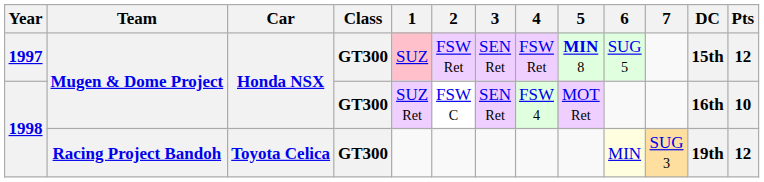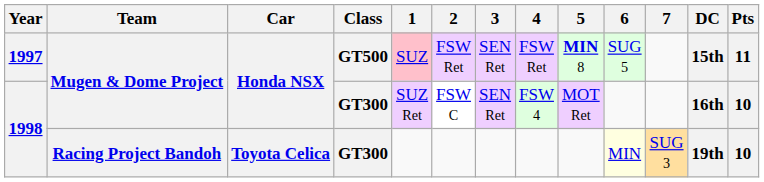 <table class="wikitable" style="text-align:center; font-size:90%">
 <tr>
 <th>Year</th>
 <th>Team</th>
 <th>Car</th>
 <th>Class</th>
 <th>1</th>
 <th>2</th>
 <th>3</th>
 <th>4</th>
 <th>5</th>
 <th>6</th>
 <th>7</th>
 <th>DC</th>
 <th>Pts</th>
 </tr>
 <tr>
 <th><a href='#'>1997</a></th>
 <th rowspan="2"><a href='#'>Mugen & Dome Project</a></th>
 <th rowspan="2"><a href='#'>Honda NSX</a></th>
-<th>GT300</th>
+<th>GT500</th>
 <td style="background: pink;"><a href='#'>SUZ</a></td>
 <td bgcolor="#EFCFFF"><a href='#'>FSW</a><br><small>Ret</small></td>
 <td bgcolor="#EFCFFF"><a href='#'>SEN</a><br><small>Ret</small></td>
 <td bgcolor="#EFCFFF"><a href='#'>FSW</a><br><small>Ret</small></td>
 <td bgcolor="#DFFFDF"><strong><a href='#'>MIN</a></strong><br><small>8</small></td>
 <td bgcolor="#DFFFDF"><a href='#'>SUG</a><br><small>5</small></td>
 <td></td>
 <th>15th</th>
-<th>12</th>
+<th>11</th>
 </tr>
 <tr>
 <th rowspan="2"><a href='#'>1998</a></th>
 <th>GT300</th>
 <td bgcolor="#EFCFFF"><a href='#'>SUZ</a><br><small>Ret</small></td>
 <td bgcolor="#FFFFFF"><a href='#'>FSW</a><br><small>C</small></td>
 <td bgcolor="#EFCFFF"><a href='#'>SEN</a><br><small>Ret</small></td>
 <td bgcolor="#DFFFDF"><a href='#'>FSW</a><br><small>4</small></td>
 <td bgcolor="#EFCFFF"><a href='#'>MOT</a><br><small>Ret</small></td>
 <td></td>
 <td></td>
 <th>16th</th>
 <th>10</th>
 </tr>
 <tr>
 <th><a href='#'>Racing Project Bandoh</a></th>
 <th><a href='#'>Toyota Celica</a></th>
 <th>GT300</th>
 <td></td>
 <td></td>
 <td></td>
 <td></td>
 <td></td>
 <td style="background: lightyellow;"><a href='#'>MIN</a></td>
 <td bgcolor="#FFDF9F"><a href='#'>SUG</a><br><small>3</small></td>
 <th>19th</th>
-<th>12</th>
+<th>10</th>
 </tr>
 </table>
